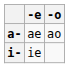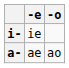 <table class="wikitable">
 <tr>
 <th></th>
 <th>-e</th>
 <th>-o</th>
 </tr>
 <tr>
+<th>i-</th>
+<td>ie </td>
+<td></td>
+</tr>
+<tr>
 <th>a-</th>
 <td>ae </td>
 <td>ao </td>
 </tr>
-<tr>
-<th>i-</th>
-<td>ie </td>
-<td></td>
-</tr>
 </table>
